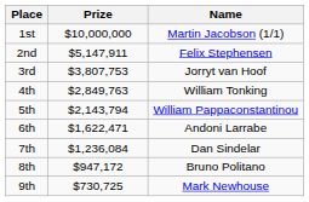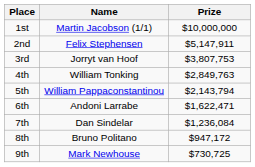 <table class="wikitable">
 <tr>
 <th width="50">Place</th>
+<th width="200">Name</th>
 <th width="125">Prize</th>
-<th width="200">Name</th>
 </tr>
 <tr>
 <td align = "center">1st</td>
+<td align = "center"><a href='#'>Martin Jacobson</a> (1/1)</td>
 <td align = "center">$10,000,000</td>
-<td align = "center"><a href='#'>Martin Jacobson</a> (1/1)</td>
 </tr>
 <tr>
 <td align = "center">2nd</td>
+<td align = "center"><a href='#'>Felix Stephensen</a></td>
 <td align = "center">$5,147,911</td>
-<td align = "center"><a href='#'>Felix Stephensen</a></td>
 </tr>
 <tr>
 <td align = "center">3rd</td>
+<td align = "center">Jorryt van Hoof</td>
 <td align = "center">$3,807,753</td>
-<td align = "center">Jorryt van Hoof</td>
 </tr>
 <tr>
 <td align = "center">4th</td>
+<td align = "center">William Tonking</td>
 <td align = "center">$2,849,763</td>
-<td align = "center">William Tonking</td>
 </tr>
 <tr>
 <td align = "center">5th</td>
+<td align = "center"><a href='#'>William Pappaconstantinou</a></td>
 <td align = "center">$2,143,794</td>
-<td align = "center"><a href='#'>William Pappaconstantinou</a></td>
 </tr>
 <tr>
 <td align = "center">6th</td>
+<td align = "center">Andoni Larrabe</td>
 <td align = "center">$1,622,471</td>
-<td align = "center">Andoni Larrabe</td>
 </tr>
 <tr>
 <td align = "center">7th</td>
+<td align = "center">Dan Sindelar</td>
 <td align = "center">$1,236,084</td>
-<td align = "center">Dan Sindelar</td>
 </tr>
 <tr>
 <td align = "center">8th</td>
+<td align = "center">Bruno Politano</td>
 <td align = "center">$947,172</td>
-<td align = "center">Bruno Politano</td>
 </tr>
 <tr>
 <td align = "center">9th</td>
+<td align = "center"><a href='#'>Mark Newhouse</a></td>
 <td align = "center">$730,725</td>
-<td align = "center"><a href='#'>Mark Newhouse</a></td>
 </tr>
 </table>
